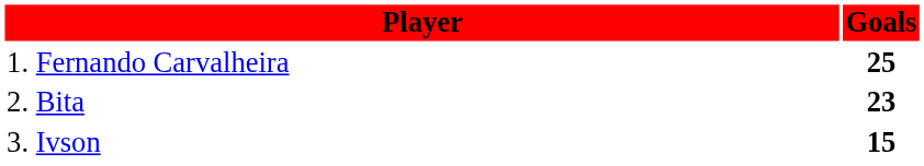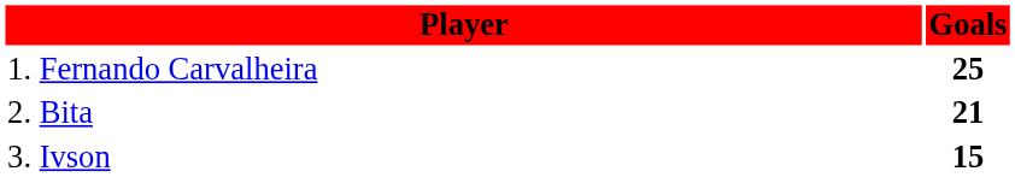 <table id="toc" width="40%" style="margin: 0 2em 0 2em;">
 <tr>
 <th align="center" style="background:red" width="100%"><div><span>Player</span></div></th>
 <th align="center" style="background:red" width="100%"><div><span>Goals</span></div></th>
 </tr>
 <tr>
 <td bgcolor=#ffffff>1. <a href='#'>Fernando Carvalheira</a></td>
 <td align="center" bgcolor=#ffffff><strong>25</strong></td>
 </tr>
 <tr style="vertical-align: top;">
 <td bgcolor=#ffffff>2. <a href='#'>Bita</a></td>
-<td align="center" bgcolor=#ffffff><strong>23</strong></td>
+<td align="center" bgcolor=#ffffff><strong>21</strong></td>
 </tr>
 <tr style="vertical-align: top;">
 <td bgcolor=#ffffff>3. <a href='#'>Ivson</a></td>
 <td align="center" bgcolor=#ffffff><strong>15</strong></td>
 </tr>
 </table>
